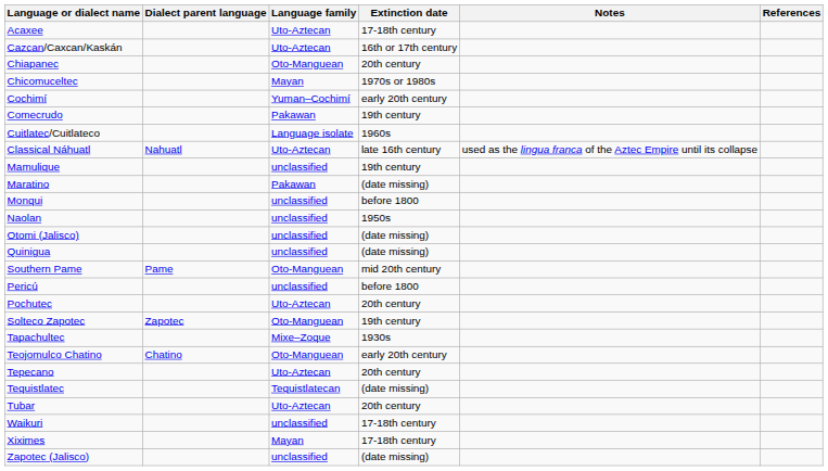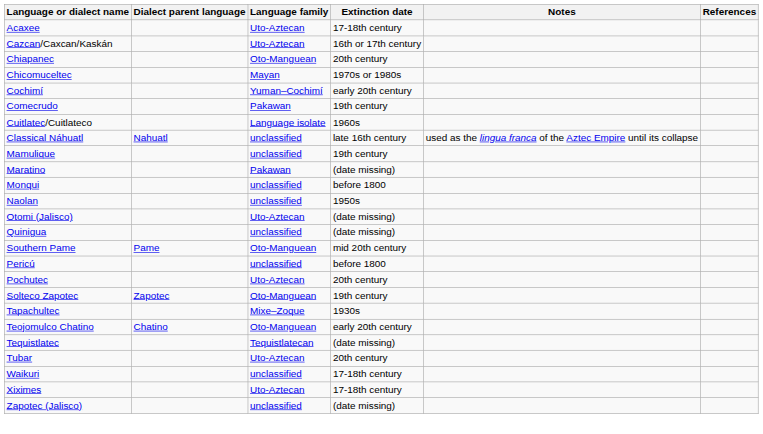 <table class="wikitable sortable">
 <tr>
 <th>Language or dialect name</th>
 <th>Dialect parent language</th>
 <th>Language family</th>
 <th>Extinction date</th>
 <th>Notes</th>
 <th>References</th>
 </tr>
 <tr>
 <td><a href='#'>Acaxee</a></td>
 <td></td>
 <td><a href='#'>Uto-Aztecan</a></td>
 <td>17-18th century</td>
 <td></td>
 <td></td>
 </tr>
 <tr>
 <td><a href='#'>Cazcan</a>/Caxcan/Kaskán</td>
 <td></td>
 <td><a href='#'>Uto-Aztecan</a></td>
 <td>16th or 17th century</td>
 <td></td>
 <td></td>
 </tr>
 <tr>
 <td><a href='#'>Chiapanec</a></td>
 <td></td>
 <td><a href='#'>Oto-Manguean</a></td>
 <td>20th century</td>
 <td></td>
 <td></td>
 </tr>
 <tr>
 <td><a href='#'>Chicomuceltec</a></td>
 <td></td>
 <td><a href='#'>Mayan</a></td>
 <td>1970s or 1980s</td>
 <td></td>
 <td></td>
 </tr>
 <tr>
 <td><a href='#'>Cochimí</a></td>
 <td></td>
 <td><a href='#'>Yuman–Cochimí</a></td>
 <td>early 20th century</td>
 <td></td>
 <td></td>
 </tr>
 <tr>
 <td><a href='#'>Comecrudo</a></td>
 <td></td>
 <td><a href='#'>Pakawan</a></td>
 <td>19th century</td>
 <td></td>
 <td></td>
 </tr>
 <tr>
 <td><a href='#'>Cuitlatec</a>/Cuitlateco</td>
 <td></td>
 <td><a href='#'>Language isolate</a></td>
 <td>1960s</td>
 <td></td>
 <td></td>
 </tr>
 <tr>
 <td><a href='#'>Classical Náhuatl</a></td>
 <td><a href='#'>Nahuatl</a></td>
-<td><a href='#'>Uto-Aztecan</a></td>
+<td><a href='#'>unclassified</a></td>
 <td>late 16th century</td>
 <td>used as the <em><a href='#'>lingua franca</a></em> of the <a href='#'>Aztec Empire</a> until its collapse</td>
 <td></td>
 </tr>
 <tr>
 <td><a href='#'>Mamulique</a></td>
 <td></td>
 <td><a href='#'>unclassified</a></td>
 <td>19th century</td>
 <td></td>
 <td></td>
 </tr>
 <tr>
 <td><a href='#'>Maratino</a></td>
 <td></td>
 <td><a href='#'>Pakawan</a></td>
 <td>(date missing)</td>
 <td></td>
 <td></td>
 </tr>
 <tr>
 <td><a href='#'>Monqui</a></td>
 <td></td>
 <td><a href='#'>unclassified</a></td>
 <td>before 1800</td>
 <td></td>
 <td></td>
 </tr>
 <tr>
 <td><a href='#'>Naolan</a></td>
 <td></td>
 <td><a href='#'>unclassified</a></td>
 <td>1950s</td>
 <td></td>
 <td></td>
 </tr>
 <tr>
 <td><a href='#'>Otomi (Jalisco)</a></td>
 <td></td>
-<td><a href='#'>unclassified</a></td>
+<td><a href='#'>Uto-Aztecan</a></td>
 <td>(date missing)</td>
 <td></td>
 <td></td>
 </tr>
 <tr>
 <td><a href='#'>Quinigua</a></td>
 <td></td>
 <td><a href='#'>unclassified</a></td>
 <td>(date missing)</td>
 <td></td>
 <td></td>
 </tr>
 <tr>
 <td><a href='#'>Southern Pame</a></td>
 <td><a href='#'>Pame</a></td>
 <td><a href='#'>Oto-Manguean</a></td>
 <td>mid 20th century</td>
 <td></td>
 <td></td>
 </tr>
 <tr>
 <td><a href='#'>Pericú</a></td>
 <td></td>
 <td><a href='#'>unclassified</a></td>
 <td>before 1800</td>
 <td></td>
 <td></td>
 </tr>
 <tr>
 <td><a href='#'>Pochutec</a></td>
 <td></td>
 <td><a href='#'>Uto-Aztecan</a></td>
 <td>20th century</td>
 <td></td>
 <td></td>
 </tr>
 <tr>
 <td><a href='#'>Solteco Zapotec</a></td>
 <td><a href='#'>Zapotec</a></td>
 <td><a href='#'>Oto-Manguean</a></td>
 <td>19th century</td>
 <td></td>
 <td></td>
 </tr>
 <tr>
 <td><a href='#'>Tapachultec</a></td>
 <td></td>
 <td><a href='#'>Mixe–Zoque</a></td>
 <td>1930s</td>
 <td></td>
 <td></td>
 </tr>
 <tr>
 <td><a href='#'>Teojomulco Chatino</a></td>
 <td><a href='#'>Chatino</a></td>
 <td><a href='#'>Oto-Manguean</a></td>
 <td>early 20th century</td>
 <td></td>
 <td></td>
 </tr>
 <tr>
-<td><a href='#'>Tepecano</a></td>
-<td></td>
-<td><a href='#'>Uto-Aztecan</a></td>
-<td>20th century</td>
-<td></td>
-<td></td>
-</tr>
-<tr>
 <td><a href='#'>Tequistlatec</a></td>
 <td></td>
 <td><a href='#'>Tequistlatecan</a></td>
 <td>(date missing)</td>
 <td></td>
 <td></td>
 </tr>
 <tr>
 <td><a href='#'>Tubar</a></td>
 <td></td>
 <td><a href='#'>Uto-Aztecan</a></td>
 <td>20th century</td>
 <td></td>
 <td></td>
 </tr>
 <tr>
 <td><a href='#'>Waikuri</a></td>
 <td></td>
 <td><a href='#'>unclassified</a></td>
 <td>17-18th century</td>
 <td></td>
 <td></td>
 </tr>
 <tr>
 <td><a href='#'>Xiximes</a></td>
 <td></td>
-<td><a href='#'>Mayan</a></td>
+<td><a href='#'>Uto-Aztecan</a></td>
 <td>17-18th century</td>
 <td></td>
 <td></td>
 </tr>
 <tr>
 <td><a href='#'>Zapotec (Jalisco)</a></td>
 <td></td>
 <td><a href='#'>unclassified</a></td>
 <td>(date missing)</td>
 <td></td>
 <td></td>
 </tr>
 </table>
